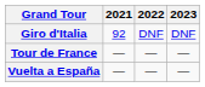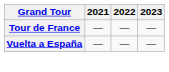 <table class="wikitable plainrowheaders">
 <tr>
 <th scope="col"><a href='#'>Grand Tour</a></th>
 <th scope="col">2021</th>
 <th scope="col">2022</th>
 <th scope="col">2023</th>
-</tr>
-<tr style="text-align:center;">
-<th scope="row"> <a href='#'>Giro d'Italia</a></th>
-<td><a href='#'>92</a></td>
-<td><a href='#'>DNF</a></td>
-<td><a href='#'>DNF</a></td>
 </tr>
 <tr style="text-align:center;">
 <th scope="row"> <a href='#'>Tour de France</a></th>
 <td>—</td>
 <td>—</td>
 <td>—</td>
 </tr>
 <tr style="text-align:center;">
 <th scope="row"> <a href='#'>Vuelta a España</a></th>
 <td>—</td>
 <td>—</td>
 <td>—</td>
 </tr>
 </table>
